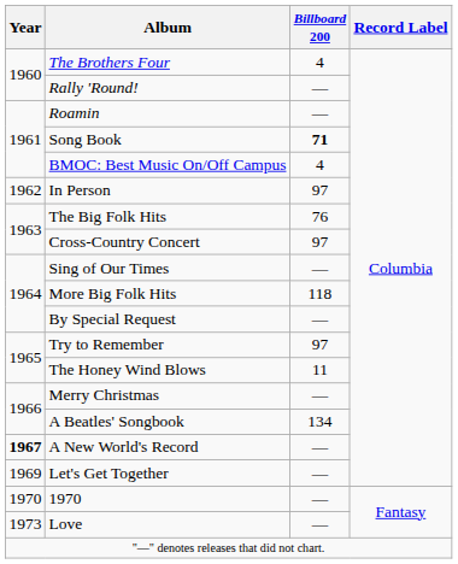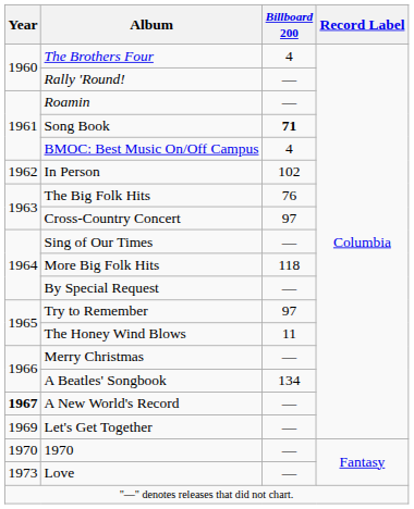 <table class="wikitable" style=text-align:center;>
 <tr>
 <th>Year</th>
 <th>Album</th>
 <th width=40><small><a href='#'><em>Billboard</em> 200</a></small><br></th>
 <th><a href='#'>Record Label</a></th>
 </tr>
 <tr>
 <td rowspan="2">1960</td>
 <td align=left><em><a href='#'>The Brothers Four</a></em></td>
 <td>4</td>
 <td rowspan="17"><a href='#'>Columbia</a></td>
 </tr>
 <tr>
 <td align=left><em>Rally 'Round!</em></td>
 <td>—</td>
 </tr>
 <tr>
 <td rowspan="3">1961</td>
 <td align=left><em>Roamin<strong></td>
 <td>—</td>
 </tr>
 <tr>
 <td align=left></em>Song Book<em></td>
 <td><strong>71</strong></td>
 </tr>
 <tr>
 <td align=left></em><a href='#'>BMOC: Best Music On/Off Campus</a><em></td>
 <td>4</td>
 </tr>
 <tr>
 <td rowspan="1">1962</td>
 <td align=left></em>In Person<em></td>
-<td>97</td>
+<td>102</td>
 </tr>
 <tr>
 <td rowspan="2">1963</td>
 <td align=left></em>The Big Folk Hits<em></td>
 <td>76</td>
 </tr>
 <tr>
 <td align=left></em>Cross-Country Concert<em></td>
 <td>97</td>
 </tr>
 <tr>
 <td rowspan="3">1964</td>
 <td align=left></em>Sing of Our Times<em></td>
 <td>—</td>
 </tr>
 <tr>
 <td align=left></em>More Big Folk Hits<em></td>
 <td>118</td>
 </tr>
 <tr>
 <td align=left></em>By Special Request<em></td>
 <td>—</td>
 </tr>
 <tr>
 <td rowspan="2">1965</td>
 <td align=left></em>Try to Remember<em></td>
 <td>97</td>
 </tr>
 <tr>
 <td align=left></em>The Honey Wind Blows<em></td>
 <td>11</td>
 </tr>
 <tr>
 <td rowspan="2">1966</td>
 <td align=left></em>Merry Christmas<em></td>
 <td>—</td>
 </tr>
 <tr>
 <td align=left></em>A Beatles' Songbook<em></td>
 <td>134</td>
 </tr>
 <tr>
 <td rowspan="1"><strong>1967</strong></td>
 <td align=left></em>A New World's Record<em></td>
 <td>—</td>
 </tr>
 <tr>
 <td rowspan="1">1969</td>
 <td align=left></em>Let's Get Together<em></td>
 <td>—</td>
 </tr>
 <tr>
 <td rowspan="1">1970</td>
 <td align=left></em>1970<em></td>
 <td>—</td>
 <td rowspan="2"><a href='#'>Fantasy</a></td>
 </tr>
 <tr>
 <td rowspan="1">1973</td>
 <td align=left></em>Love<em></td>
 <td>—</td>
 </tr>
 <tr>
 <td colspan="6" style="text-align:center; font-size:9pt;">"—" denotes releases that did not chart.</td>
 </tr>
 </table>
